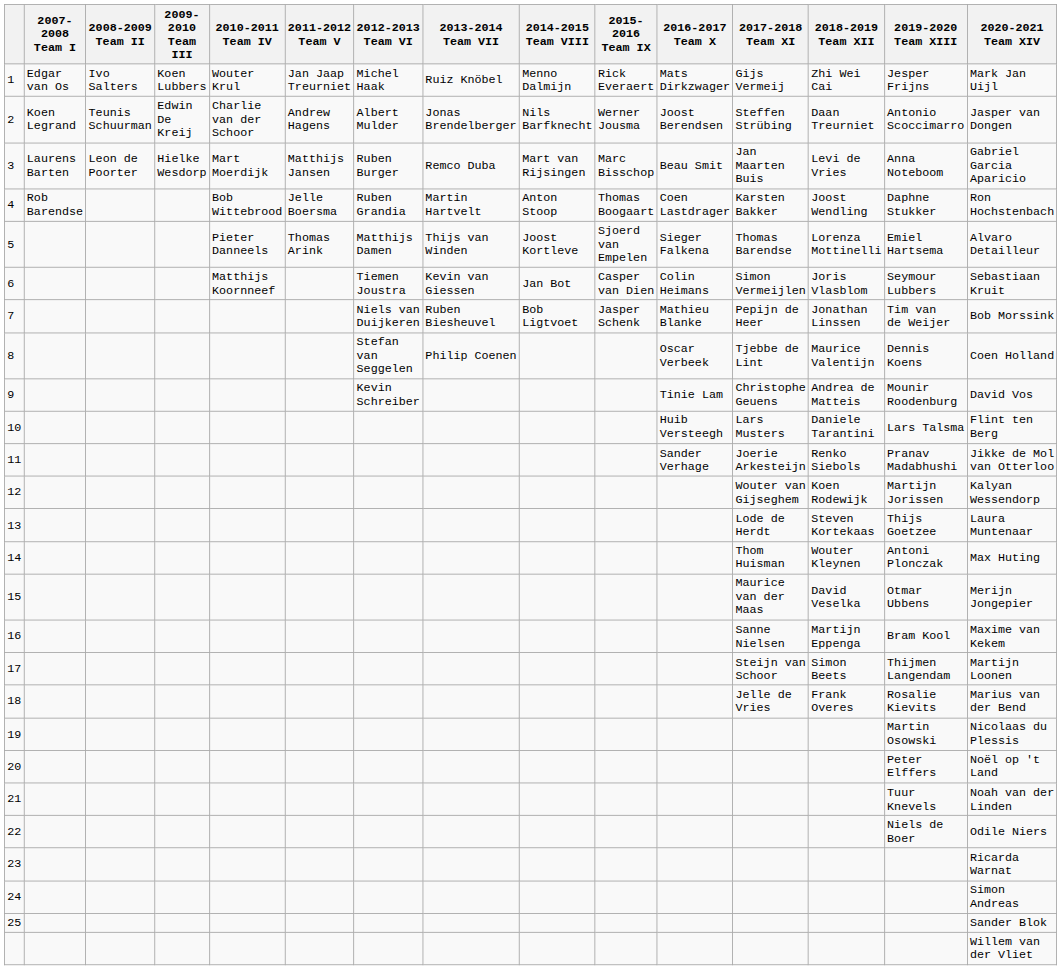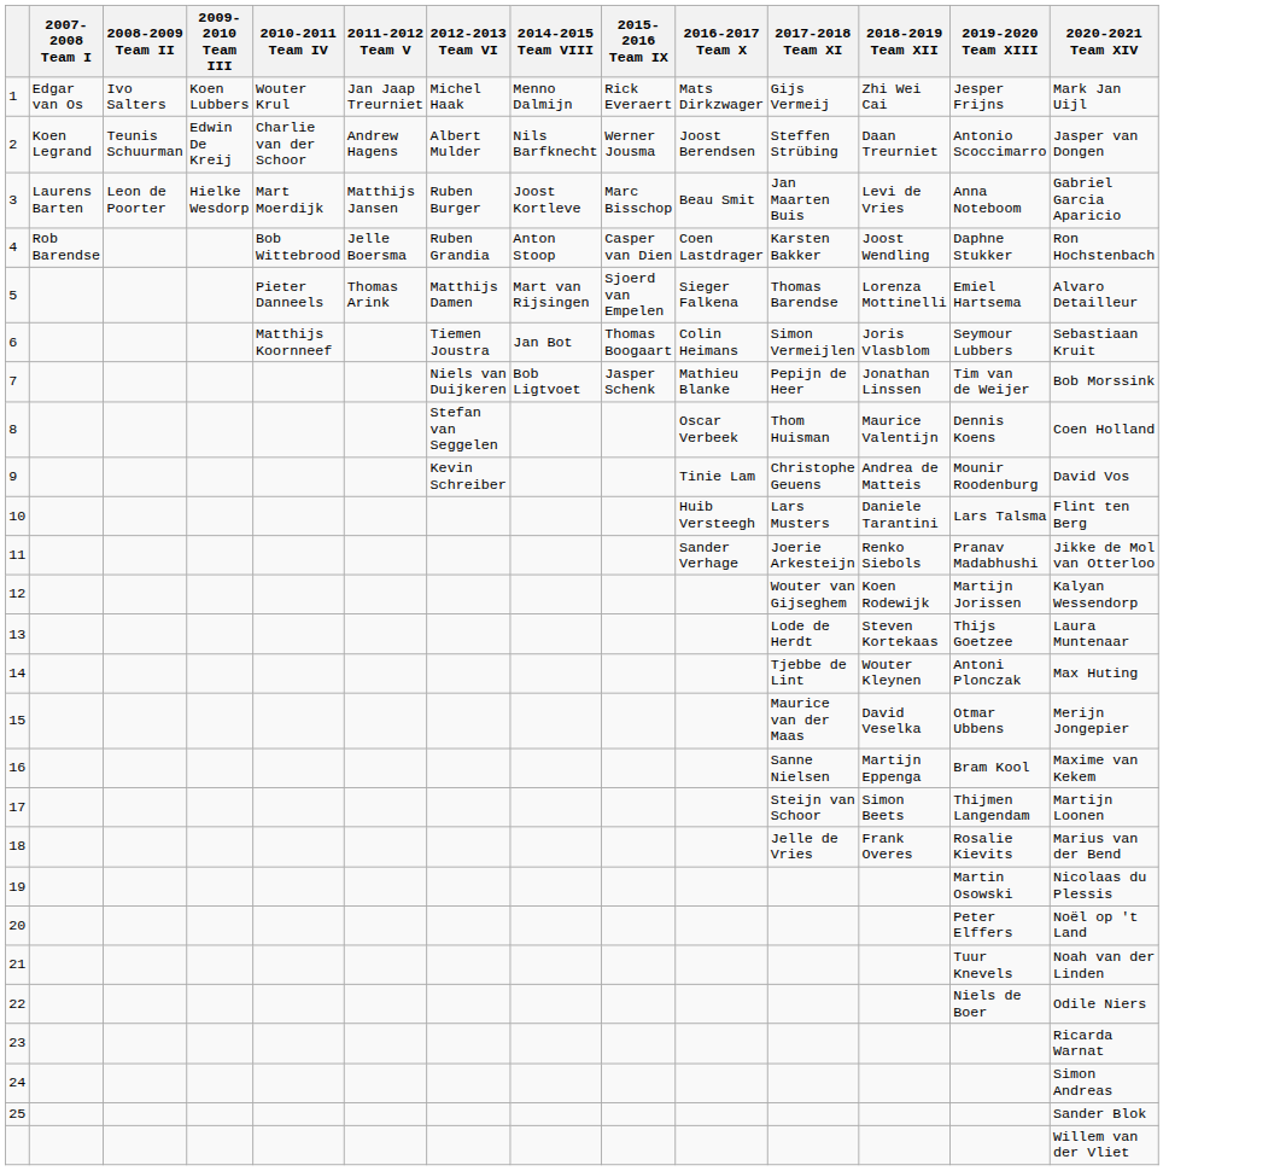 <table class="wikitable">
 <tr>
 <th></th>
 <th>2007-2008<br>Team I</th>
 <th>2008-2009<br>Team II</th>
 <th>2009-2010<br>Team III</th>
 <th>2010-2011<br>Team IV</th>
 <th>2011-2012<br>Team V</th>
 <th>2012-2013<br>Team VI</th>
-<th>2013-2014<br>Team VII</th>
 <th>2014-2015<br>Team VIII</th>
 <th>2015-2016<br>Team IX</th>
 <th>2016-2017<br>Team X</th>
 <th>2017-2018<br>Team XI</th>
 <th>2018-2019<br>Team XII</th>
 <th>2019-2020<br>Team XIII</th>
 <th>2020-2021<br>Team XIV</th>
 </tr>
 <tr>
 <td>1</td>
 <td>Edgar van Os</td>
 <td>Ivo Salters</td>
 <td>Koen Lubbers</td>
 <td>Wouter Krul</td>
 <td>Jan Jaap Treurniet</td>
 <td>Michel Haak</td>
-<td>Ruiz Knöbel</td>
 <td>Menno Dalmijn</td>
 <td>Rick Everaert</td>
 <td>Mats Dirkzwager</td>
 <td>Gijs Vermeij</td>
 <td>Zhi Wei Cai</td>
 <td>Jesper Frijns</td>
 <td>Mark Jan Uijl</td>
 </tr>
 <tr>
 <td>2</td>
 <td>Koen Legrand</td>
 <td>Teunis Schuurman</td>
 <td>Edwin De Kreij</td>
 <td>Charlie van der Schoor</td>
 <td>Andrew Hagens</td>
 <td>Albert Mulder</td>
-<td>Jonas Brendelberger</td>
 <td>Nils Barfknecht</td>
 <td>Werner Jousma</td>
 <td>Joost Berendsen</td>
 <td>Steffen Strübing</td>
 <td>Daan Treurniet</td>
 <td>Antonio Scoccimarro</td>
 <td>Jasper van Dongen</td>
 </tr>
 <tr>
 <td>3</td>
 <td>Laurens Barten</td>
 <td>Leon de Poorter</td>
 <td>Hielke Wesdorp</td>
 <td>Mart Moerdijk</td>
 <td>Matthijs Jansen</td>
 <td>Ruben Burger</td>
-<td>Remco Duba</td>
-<td>Mart van Rijsingen</td>
+<td>Joost Kortleve</td>
 <td>Marc Bisschop</td>
 <td>Beau Smit</td>
 <td>Jan Maarten Buis</td>
 <td>Levi de Vries</td>
 <td>Anna<br>Noteboom</td>
 <td>Gabriel Garcia Aparicio</td>
 </tr>
 <tr>
 <td>4</td>
 <td>Rob Barendse</td>
 <td></td>
 <td></td>
 <td>Bob Wittebrood</td>
 <td>Jelle Boersma</td>
 <td>Ruben Grandia</td>
-<td>Martin Hartvelt</td>
 <td>Anton Stoop</td>
-<td>Thomas Boogaart</td>
+<td>Casper van Dien</td>
 <td>Coen Lastdrager</td>
 <td>Karsten Bakker</td>
 <td>Joost Wendling</td>
 <td>Daphne Stukker</td>
 <td>Ron Hochstenbach</td>
 </tr>
 <tr>
 <td>5</td>
 <td></td>
 <td></td>
 <td></td>
 <td>Pieter Danneels</td>
 <td>Thomas Arink</td>
 <td>Matthijs Damen</td>
-<td>Thijs van Winden</td>
-<td>Joost Kortleve</td>
+<td>Mart van Rijsingen</td>
 <td>Sjoerd van Empelen</td>
 <td>Sieger Falkena</td>
 <td>Thomas Barendse</td>
 <td>Lorenza Mottinelli</td>
 <td>Emiel Hartsema</td>
 <td>Alvaro Detailleur</td>
 </tr>
 <tr>
 <td>6</td>
 <td></td>
 <td></td>
 <td></td>
 <td>Matthijs Koornneef</td>
 <td></td>
 <td>Tiemen Joustra</td>
-<td>Kevin van Giessen</td>
 <td>Jan Bot</td>
-<td>Casper van Dien</td>
+<td>Thomas Boogaart</td>
 <td>Colin Heimans</td>
 <td>Simon Vermeijlen</td>
 <td>Joris Vlasblom</td>
 <td>Seymour<br>Lubbers</td>
 <td>Sebastiaan Kruit</td>
 </tr>
 <tr>
 <td>7</td>
 <td></td>
 <td></td>
 <td></td>
 <td></td>
 <td></td>
 <td>Niels van Duijkeren</td>
-<td>Ruben Biesheuvel</td>
 <td>Bob Ligtvoet</td>
 <td>Jasper Schenk</td>
 <td>Mathieu Blanke</td>
 <td>Pepijn de Heer</td>
 <td>Jonathan Linssen</td>
 <td>Tim van<br>de Weijer</td>
 <td>Bob Morssink</td>
 </tr>
 <tr>
 <td>8</td>
 <td></td>
 <td></td>
 <td></td>
 <td></td>
 <td></td>
 <td>Stefan van Seggelen</td>
-<td>Philip Coenen</td>
 <td></td>
 <td></td>
 <td>Oscar Verbeek</td>
-<td>Tjebbe de Lint</td>
+<td>Thom Huisman</td>
 <td>Maurice Valentijn</td>
 <td>Dennis Koens</td>
 <td>Coen Holland</td>
 </tr>
 <tr>
 <td>9</td>
 <td></td>
 <td></td>
 <td></td>
 <td></td>
 <td></td>
 <td>Kevin Schreiber</td>
-<td></td>
 <td></td>
 <td></td>
 <td>Tinie Lam</td>
 <td>Christophe Geuens</td>
 <td>Andrea de Matteis</td>
 <td>Mounir Roodenburg</td>
 <td>David Vos</td>
 </tr>
 <tr>
 <td>10</td>
 <td></td>
 <td></td>
 <td></td>
 <td></td>
 <td></td>
 <td></td>
 <td></td>
 <td></td>
-<td></td>
 <td>Huib Versteegh</td>
 <td>Lars Musters</td>
 <td>Daniele Tarantini</td>
 <td>Lars Talsma</td>
 <td>Flint ten Berg</td>
 </tr>
 <tr>
 <td>11</td>
-<td></td>
 <td></td>
 <td></td>
 <td></td>
 <td></td>
 <td></td>
 <td></td>
 <td></td>
 <td></td>
 <td>Sander Verhage</td>
 <td>Joerie Arkesteijn</td>
 <td>Renko Siebols</td>
 <td>Pranav Madabhushi</td>
 <td>Jikke de Mol van Otterloo</td>
 </tr>
 <tr>
 <td>12</td>
 <td></td>
 <td></td>
 <td></td>
 <td></td>
 <td></td>
 <td></td>
 <td></td>
 <td></td>
 <td></td>
-<td></td>
 <td>Wouter van Gijseghem</td>
 <td>Koen Rodewijk</td>
 <td>Martijn Jorissen</td>
 <td>Kalyan Wessendorp</td>
 </tr>
 <tr>
 <td>13</td>
-<td></td>
 <td></td>
 <td></td>
 <td></td>
 <td></td>
 <td></td>
 <td></td>
 <td></td>
 <td></td>
 <td></td>
 <td>Lode de Herdt</td>
 <td>Steven Kortekaas</td>
 <td>Thijs Goetzee</td>
 <td>Laura Muntenaar</td>
 </tr>
 <tr>
 <td>14</td>
 <td></td>
 <td></td>
 <td></td>
 <td></td>
 <td></td>
 <td></td>
 <td></td>
 <td></td>
 <td></td>
-<td></td>
-<td>Thom Huisman</td>
+<td>Tjebbe de Lint</td>
 <td>Wouter Kleynen</td>
 <td>Antoni Plonczak</td>
 <td>Max Huting</td>
 </tr>
 <tr>
 <td>15</td>
-<td></td>
 <td></td>
 <td></td>
 <td></td>
 <td></td>
 <td></td>
 <td></td>
 <td></td>
 <td></td>
 <td></td>
 <td>Maurice van der Maas</td>
 <td>David Veselka</td>
 <td>Otmar Ubbens</td>
 <td>Merijn Jongepier</td>
 </tr>
 <tr>
 <td>16</td>
 <td></td>
 <td></td>
 <td></td>
 <td></td>
 <td></td>
 <td></td>
 <td></td>
 <td></td>
 <td></td>
-<td></td>
 <td>Sanne Nielsen</td>
 <td>Martijn Eppenga</td>
 <td>Bram Kool</td>
 <td>Maxime van Kekem</td>
 </tr>
 <tr>
 <td>17</td>
 <td></td>
 <td></td>
 <td></td>
 <td></td>
 <td></td>
 <td></td>
 <td></td>
 <td></td>
 <td></td>
-<td></td>
 <td>Steijn van Schoor</td>
 <td>Simon Beets</td>
 <td>Thijmen Langendam</td>
 <td>Martijn Loonen</td>
 </tr>
 <tr>
 <td>18</td>
-<td></td>
 <td></td>
 <td></td>
 <td></td>
 <td></td>
 <td></td>
 <td></td>
 <td></td>
 <td></td>
 <td></td>
 <td>Jelle de Vries</td>
 <td>Frank Overes</td>
 <td>Rosalie Kievits</td>
 <td>Marius van der Bend</td>
 </tr>
 <tr>
 <td>19</td>
 <td></td>
 <td></td>
 <td></td>
 <td></td>
 <td></td>
 <td></td>
 <td></td>
 <td></td>
 <td></td>
 <td></td>
 <td></td>
-<td></td>
 <td>Martin Osowski</td>
 <td>Nicolaas du Plessis</td>
 </tr>
 <tr>
 <td>20</td>
-<td></td>
 <td></td>
 <td></td>
 <td></td>
 <td></td>
 <td></td>
 <td></td>
 <td></td>
 <td></td>
 <td></td>
 <td></td>
 <td></td>
 <td>Peter Elffers</td>
 <td>Noël op 't Land</td>
 </tr>
 <tr>
 <td>21</td>
 <td></td>
 <td></td>
 <td></td>
 <td></td>
 <td></td>
 <td></td>
 <td></td>
 <td></td>
 <td></td>
 <td></td>
 <td></td>
-<td></td>
 <td>Tuur Knevels</td>
 <td>Noah van der Linden</td>
 </tr>
 <tr>
 <td>22</td>
-<td></td>
 <td></td>
 <td></td>
 <td></td>
 <td></td>
 <td></td>
 <td></td>
 <td></td>
 <td></td>
 <td></td>
 <td></td>
 <td></td>
 <td>Niels de Boer</td>
 <td>Odile Niers</td>
 </tr>
 <tr>
 <td>23</td>
 <td></td>
 <td></td>
 <td></td>
 <td></td>
 <td></td>
 <td></td>
 <td></td>
 <td></td>
 <td></td>
 <td></td>
 <td></td>
 <td></td>
-<td></td>
 <td>Ricarda Warnat</td>
 </tr>
 <tr>
 <td>24</td>
-<td></td>
 <td></td>
 <td></td>
 <td></td>
 <td></td>
 <td></td>
 <td></td>
 <td></td>
 <td></td>
 <td></td>
 <td></td>
 <td></td>
 <td></td>
 <td>Simon Andreas</td>
 </tr>
 <tr>
 <td>25</td>
 <td></td>
 <td></td>
 <td></td>
 <td></td>
 <td></td>
 <td></td>
 <td></td>
 <td></td>
 <td></td>
 <td></td>
 <td></td>
 <td></td>
-<td></td>
 <td>Sander Blok</td>
 </tr>
 <tr>
 <td></td>
 <td></td>
 <td></td>
 <td></td>
 <td></td>
 <td></td>
 <td></td>
 <td></td>
 <td></td>
 <td></td>
 <td></td>
 <td></td>
 <td></td>
-<td></td>
 <td>Willem van der Vliet</td>
 </tr>
 </table>
